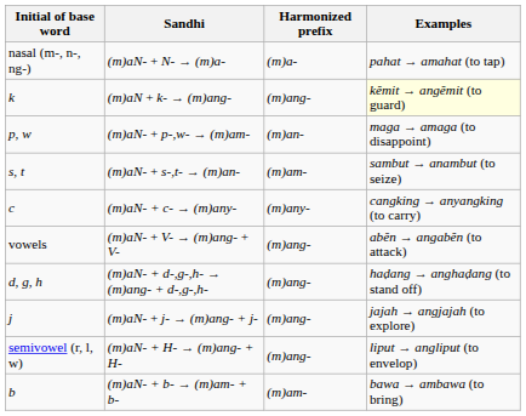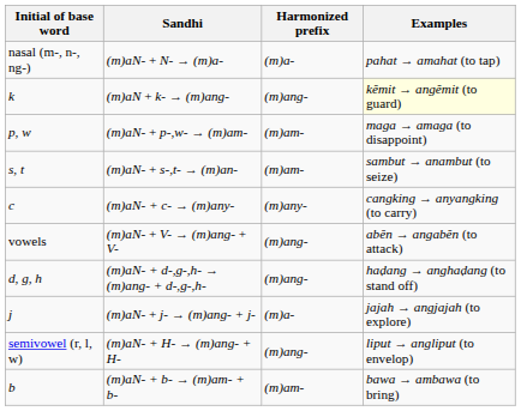 <table class="wikitable">
 <tr>
 <th>Initial of base word</th>
 <th>Sandhi</th>
 <th>Harmonized prefix</th>
 <th>Examples</th>
 </tr>
 <tr>
 <td>nasal (m-, n-, ng-)</td>
 <td><em>(m)aN-</em> + <em>N-</em> → <em>(m)a-</em></td>
 <td><em>(m)a-</em></td>
 <td><em>pahat</em> → <em>amahat</em> (to tap)</td>
 </tr>
 <tr>
 <td><em>k</em></td>
 <td><em>(m)aN</em> + <em>k-</em> → <em>(m)ang-</em></td>
 <td><em>(m)ang-</em></td>
 <td style="background: lightyellow;"><em>kĕmit</em> → <em>angĕmit</em> (to guard)</td>
 </tr>
 <tr>
 <td><em>p, w</em></td>
 <td><em>(m)aN-</em> + <em>p-,w-</em> → <em>(m)am-</em></td>
-<td><em>(m)an-</em></td>
+<td><em>(m)am-</em></td>
 <td><em>maga</em> → <em>amaga</em> (to disappoint)</td>
 </tr>
 <tr>
 <td><em>s, t</em></td>
 <td><em>(m)aN-</em> + <em>s-,t-</em> → <em>(m)an-</em></td>
 <td><em>(m)am-</em></td>
 <td><em>sambut</em> → <em>anambut</em> (to seize)</td>
 </tr>
 <tr>
 <td><em>c</em></td>
 <td><em>(m)aN- + c- → (m)any-</em></td>
 <td><em>(m)any-</em></td>
 <td><em>cangking</em> → <em>anyangking</em> (to carry)</td>
 </tr>
 <tr>
 <td>vowels</td>
 <td><em>(m)aN-</em> + <em>V-</em> → <em>(m)ang</em>- + <em>V-</em></td>
 <td><em>(m)ang-</em></td>
 <td><em>abĕn</em> → <em>angabĕn</em> (to attack)</td>
 </tr>
 <tr>
 <td><em>d, g, h</em></td>
 <td><em>(m)aN- + d-,g-,h-</em> → <em>(m)ang- + d-,g-,h-</em></td>
 <td><em>(m)ang-</em></td>
 <td><em>haḍang</em> <em>→</em> <em>anghaḍang</em> (to stand off)</td>
 </tr>
 <tr>
 <td><em>j</em></td>
 <td><em>(m)aN-</em> + <em>j-</em> → <em>(m)ang- + j-</em></td>
-<td><em>(m)ang-</em></td>
+<td><em>(m)a-</em></td>
 <td><em>jajah → angjajah</em> (to explore)</td>
 </tr>
 <tr>
 <td><a href='#'>semivowel</a> (r, l, w)</td>
 <td><em>(m)aN- + H- → (m)ang- + H-</em></td>
 <td><em>(m)ang-</em></td>
 <td><em>liput</em> → <em>angliput</em> (to envelop)</td>
 </tr>
 <tr>
 <td><em>b</em></td>
 <td><em>(m)aN- + b- → (m)am- + b-</em></td>
 <td><em>(m)am-</em></td>
 <td><em>bawa → ambawa</em> (to bring)</td>
 </tr>
 </table>
